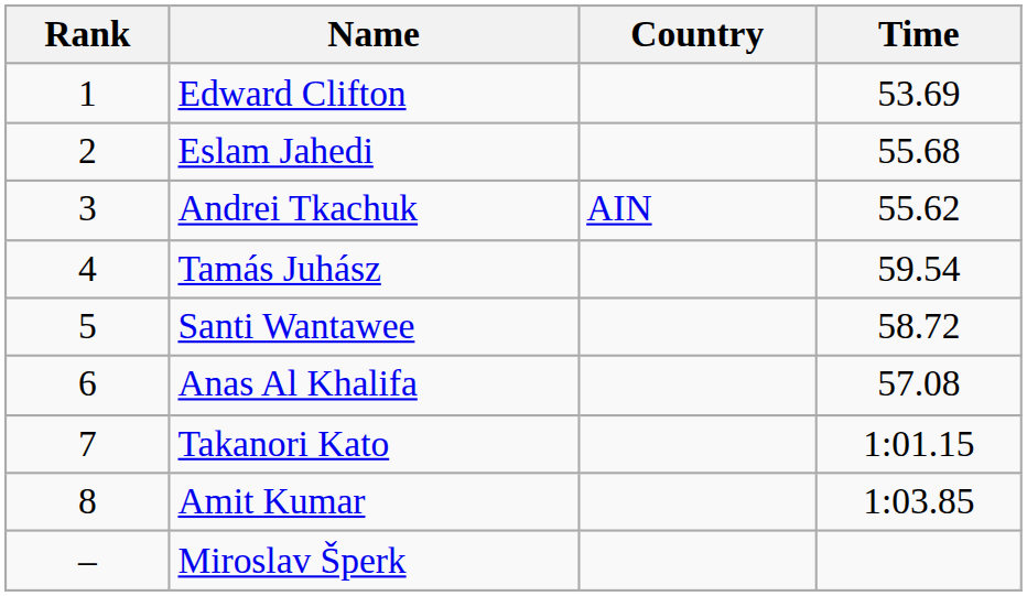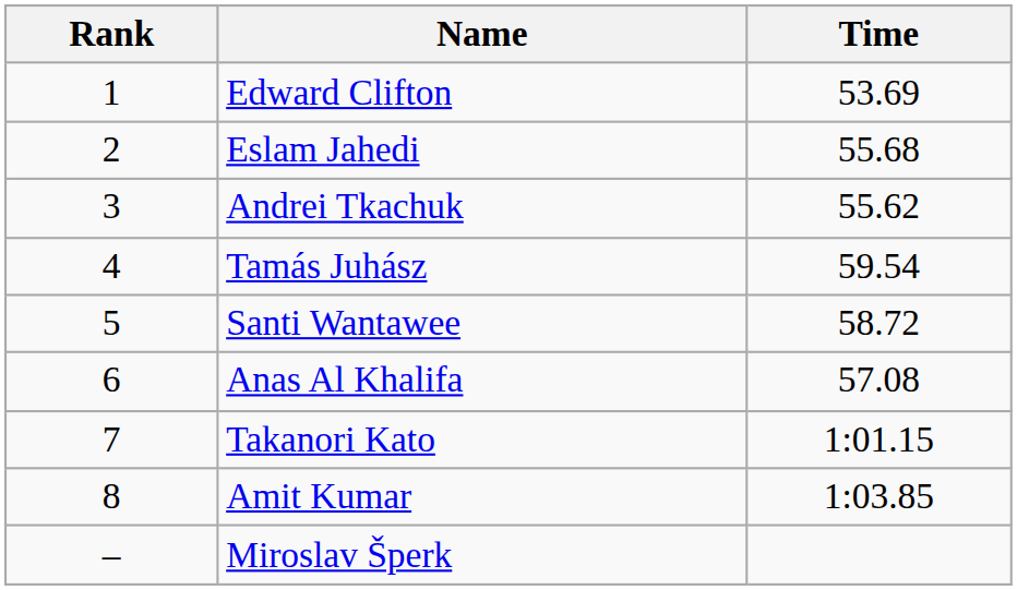 <table class="wikitable" style="text-align:center;width: 50%">
 <tr>
 <th>Rank</th>
 <th>Name</th>
-<th>Country</th>
 <th>Time</th>
 </tr>
 <tr>
 <td>1</td>
 <td align="left"><a href='#'>Edward Clifton</a></td>
-<td align="left"></td>
 <td>53.69</td>
 </tr>
 <tr>
 <td>2</td>
 <td align="left"><a href='#'>Eslam Jahedi</a></td>
-<td align="left"></td>
 <td>55.68</td>
 </tr>
 <tr>
 <td>3</td>
 <td align="left"><a href='#'>Andrei Tkachuk</a></td>
-<td align="left"> <a href='#'>AIN</a></td>
 <td>55.62</td>
 </tr>
 <tr>
 <td>4</td>
 <td align="left"><a href='#'>Tamás Juhász</a></td>
-<td align="left"></td>
 <td>59.54</td>
 </tr>
 <tr>
 <td>5</td>
 <td align="left"><a href='#'>Santi Wantawee</a></td>
-<td align="left"></td>
 <td>58.72</td>
 </tr>
 <tr>
 <td>6</td>
 <td align="left"><a href='#'>Anas Al Khalifa</a></td>
-<td align="left"></td>
 <td>57.08</td>
 </tr>
 <tr>
 <td>7</td>
 <td align="left"><a href='#'>Takanori Kato</a></td>
-<td align="left"></td>
 <td>1:01.15</td>
 </tr>
 <tr>
 <td>8</td>
 <td align="left"><a href='#'>Amit Kumar</a></td>
-<td align="left"></td>
 <td>1:03.85</td>
 </tr>
 <tr>
 <td>–</td>
 <td align="left"><a href='#'>Miroslav Šperk</a></td>
-<td align="left"></td>
 <td></td>
 </tr>
 </table>
